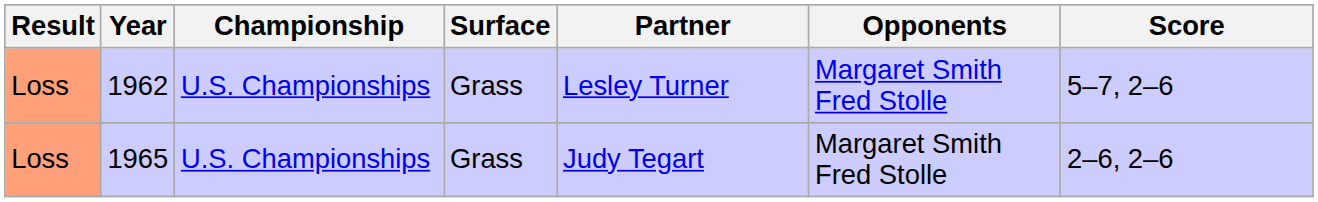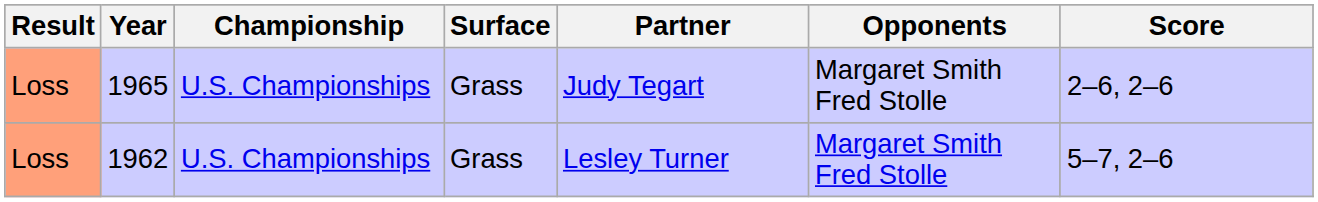 <table class="sortable wikitable">
 <tr>
 <th style="width:40px">Result</th>
 <th style="width:30px">Year</th>
 <th style="width:150px">Championship</th>
 <th style="width:50px">Surface</th>
 <th style="width:140px">Partner</th>
 <th style="width:140px">Opponents</th>
 <th style="width:140px" class="unsortable">Score</th>
 </tr>
 <tr style="background:#ccf;">
 <td style="background:#ffa07a;">Loss</td>
+<td>1965</td>
+<td><a href='#'>U.S. Championships</a></td>
+<td>Grass</td>
+<td> <a href='#'>Judy Tegart</a></td>
+<td> Margaret Smith<br> Fred Stolle</td>
+<td>2–6, 2–6</td>
+</tr>
+<tr style="background:#ccf;">
+<td style="background:#ffa07a;">Loss</td>
 <td>1962</td>
 <td><a href='#'>U.S. Championships</a></td>
 <td>Grass</td>
 <td> <a href='#'>Lesley Turner</a></td>
 <td> <a href='#'>Margaret Smith</a><br> <a href='#'>Fred Stolle</a></td>
 <td>5–7, 2–6</td>
 </tr>
-<tr style="background:#ccf;">
-<td style="background:#ffa07a;">Loss</td>
-<td>1965</td>
-<td><a href='#'>U.S. Championships</a></td>
-<td>Grass</td>
-<td> <a href='#'>Judy Tegart</a></td>
-<td> Margaret Smith<br> Fred Stolle</td>
-<td>2–6, 2–6</td>
-</tr>
 </table>
